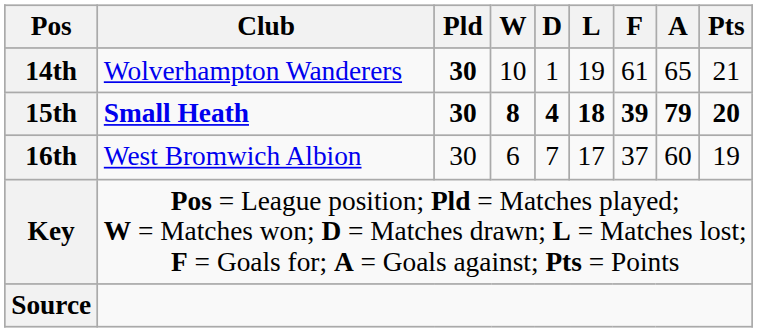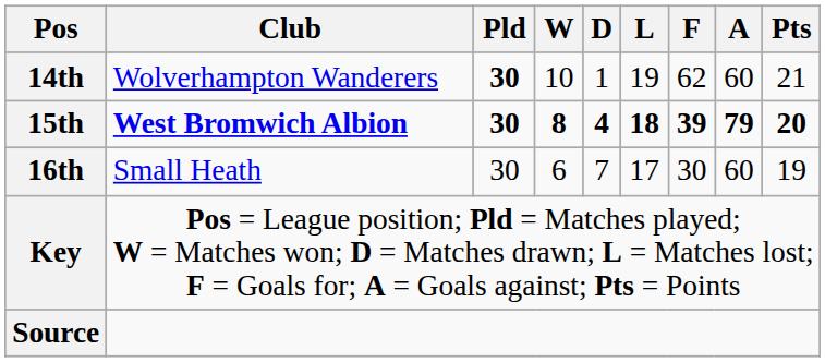 <table class="wikitable" style="text-align:center; float:left; margin-right:2em;">
 <tr>
 <th scope=col>Pos</th>
 <th scope=col>Club</th>
 <th scope=col>Pld</th>
 <th scope=col>W</th>
 <th scope=col>D</th>
 <th scope=col>L</th>
 <th scope=col>F</th>
 <th scope=col>A</th>
 <th scope=col>Pts</th>
 </tr>
 <tr>
 <th scope=row>14th</th>
 <td style=text-align:left><a href='#'>Wolverhampton Wanderers</a></td>
 <td><strong>30</strong></td>
 <td>10</td>
 <td>1</td>
 <td>19</td>
-<td>61</td>
-<td>65</td>
+<td>62</td>
+<td>60</td>
 <td>21</td>
 </tr>
 <tr style=font-weight:bold>
 <th scope=row>15th</th>
-<td style=text-align:left><a href='#'>Small Heath</a></td>
+<td style=text-align:left><a href='#'>West Bromwich Albion</a></td>
 <td>30</td>
 <td>8</td>
 <td>4</td>
 <td>18</td>
 <td>39</td>
 <td>79</td>
 <td>20</td>
 </tr>
 <tr>
 <th scope=row>16th</th>
-<td style=text-align:left><a href='#'>West Bromwich Albion</a></td>
+<td style=text-align:left><a href='#'>Small Heath</a></td>
 <td>30</td>
 <td>6</td>
 <td>7</td>
 <td>17</td>
-<td>37</td>
+<td>30</td>
 <td>60</td>
 <td>19</td>
 </tr>
 <tr>
 <th scope=row>Key</th>
 <td colspan=8><strong>Pos</strong> = League position; <strong>Pld</strong> = Matches played;<br><strong>W</strong> = Matches won; <strong>D</strong> = Matches drawn; <strong>L</strong> = Matches lost;<br><strong>F</strong> = Goals for; <strong>A</strong> = Goals against; <strong>Pts</strong> = Points</td>
 </tr>
 <tr>
 <th scope=row>Source</th>
 <td colspan=8></td>
 </tr>
 </table>
